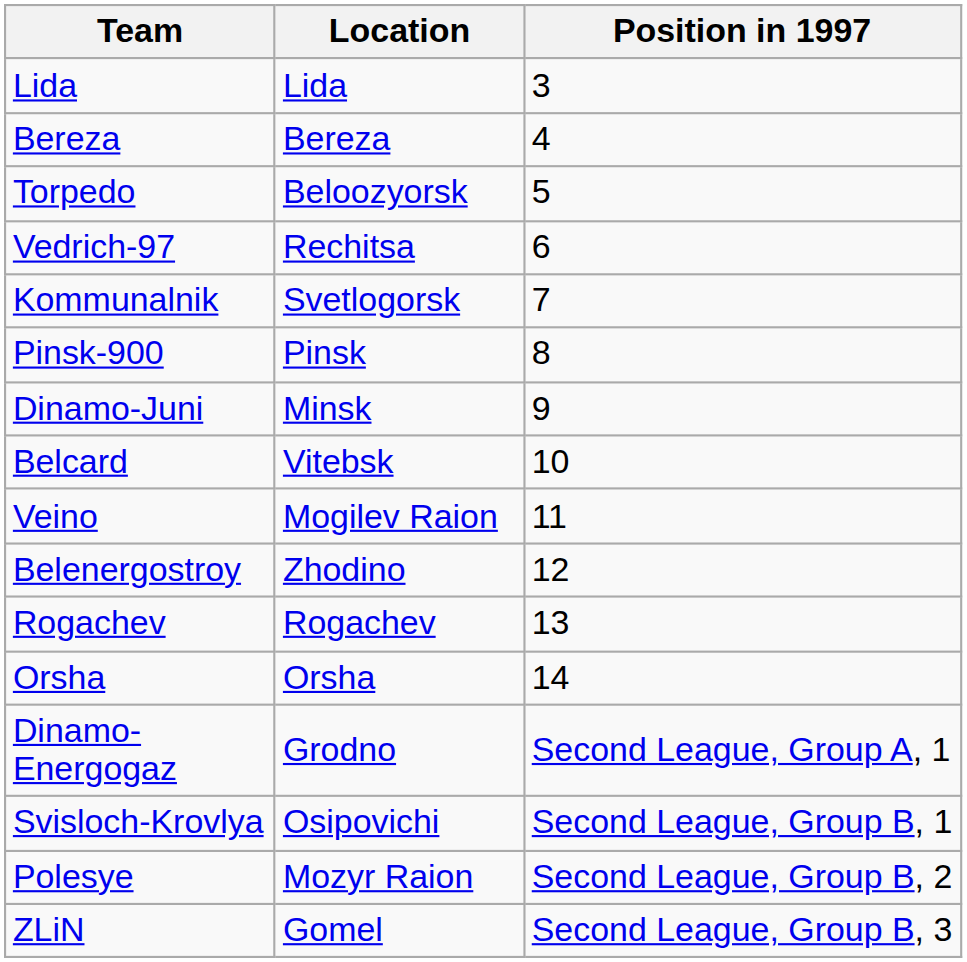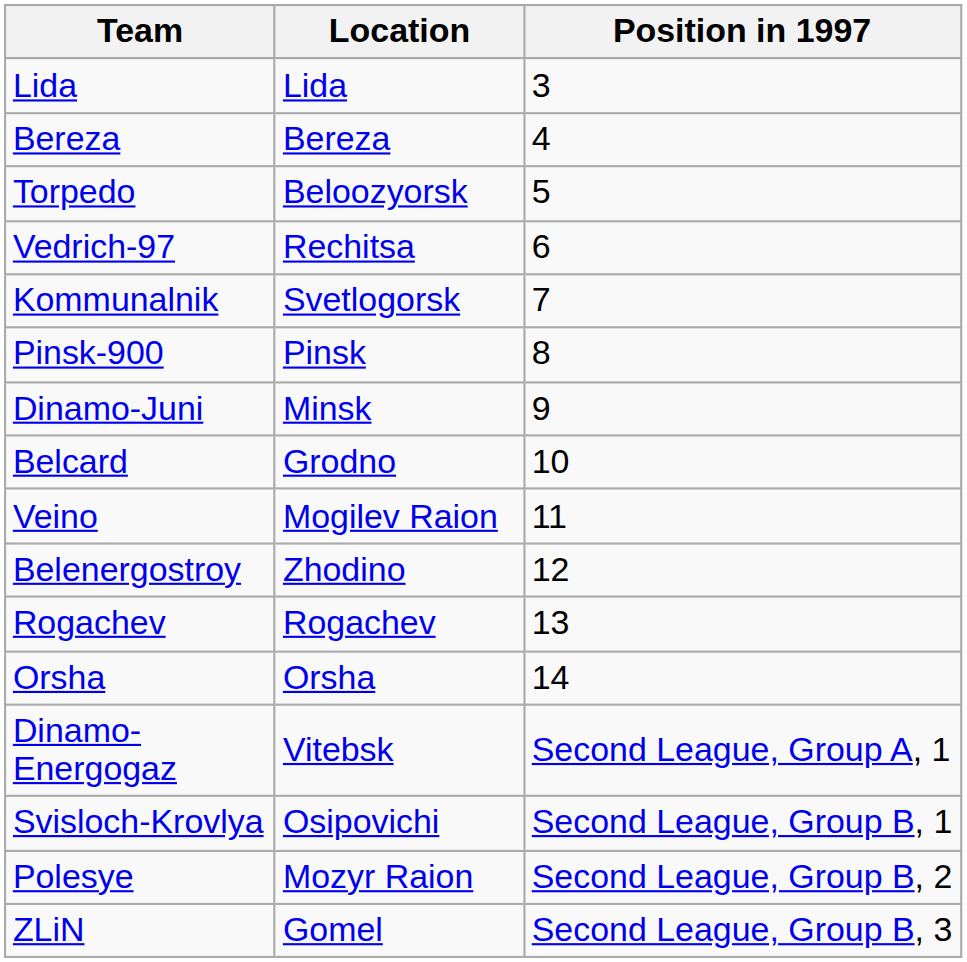 <table class="wikitable sortable" style="text-align:left">
 <tr>
 <th>Team</th>
 <th>Location</th>
 <th data-sort-type="number">Position in 1997</th>
 </tr>
 <tr>
 <td width=120><a href='#'>Lida</a></td>
 <td width=110><a href='#'>Lida</a></td>
 <td>3</td>
 </tr>
 <tr>
 <td><a href='#'>Bereza</a></td>
 <td><a href='#'>Bereza</a></td>
 <td>4</td>
 </tr>
 <tr>
 <td><a href='#'>Torpedo</a></td>
 <td><a href='#'>Beloozyorsk</a></td>
 <td>5</td>
 </tr>
 <tr>
 <td><a href='#'>Vedrich-97</a></td>
 <td width=110><a href='#'>Rechitsa</a></td>
 <td>6</td>
 </tr>
 <tr>
 <td><a href='#'>Kommunalnik</a></td>
 <td><a href='#'>Svetlogorsk</a></td>
 <td>7</td>
 </tr>
 <tr>
 <td><a href='#'>Pinsk-900</a></td>
 <td width=110><a href='#'>Pinsk</a></td>
 <td>8</td>
 </tr>
 <tr>
 <td><a href='#'>Dinamo-Juni</a></td>
 <td><a href='#'>Minsk</a></td>
 <td>9</td>
 </tr>
 <tr>
 <td><a href='#'>Belcard</a></td>
-<td><a href='#'>Vitebsk</a></td>
+<td><a href='#'>Grodno</a></td>
 <td>10</td>
 </tr>
 <tr>
 <td><a href='#'>Veino</a></td>
 <td><a href='#'>Mogilev Raion</a></td>
 <td>11</td>
 </tr>
 <tr>
 <td><a href='#'>Belenergostroy</a></td>
 <td><a href='#'>Zhodino</a></td>
 <td>12</td>
 </tr>
 <tr>
 <td><a href='#'>Rogachev</a></td>
 <td><a href='#'>Rogachev</a></td>
 <td>13</td>
 </tr>
 <tr>
 <td><a href='#'>Orsha</a></td>
 <td><a href='#'>Orsha</a></td>
 <td>14</td>
 </tr>
 <tr>
 <td><a href='#'>Dinamo-Energogaz</a></td>
-<td><a href='#'>Grodno</a></td>
+<td><a href='#'>Vitebsk</a></td>
 <td><a href='#'>Second League, Group A</a>, 1</td>
 </tr>
 <tr>
 <td><a href='#'>Svisloch-Krovlya</a></td>
 <td><a href='#'>Osipovichi</a></td>
 <td><a href='#'>Second League, Group B</a>, 1</td>
 </tr>
 <tr>
 <td><a href='#'>Polesye</a></td>
 <td><a href='#'>Mozyr Raion</a></td>
 <td><a href='#'>Second League, Group B</a>, 2</td>
 </tr>
 <tr>
 <td><a href='#'>ZLiN</a></td>
 <td><a href='#'>Gomel</a></td>
 <td><a href='#'>Second League, Group B</a>, 3</td>
 </tr>
 </table>
